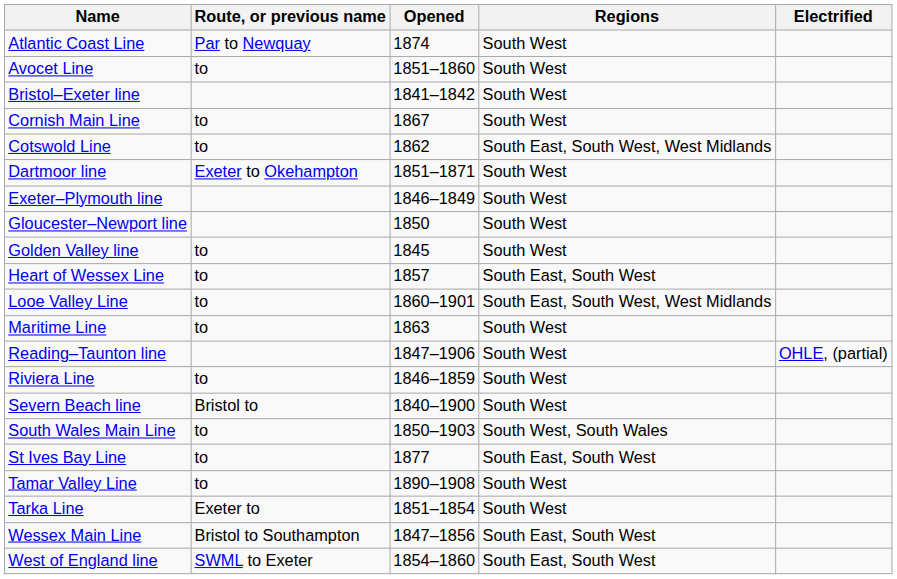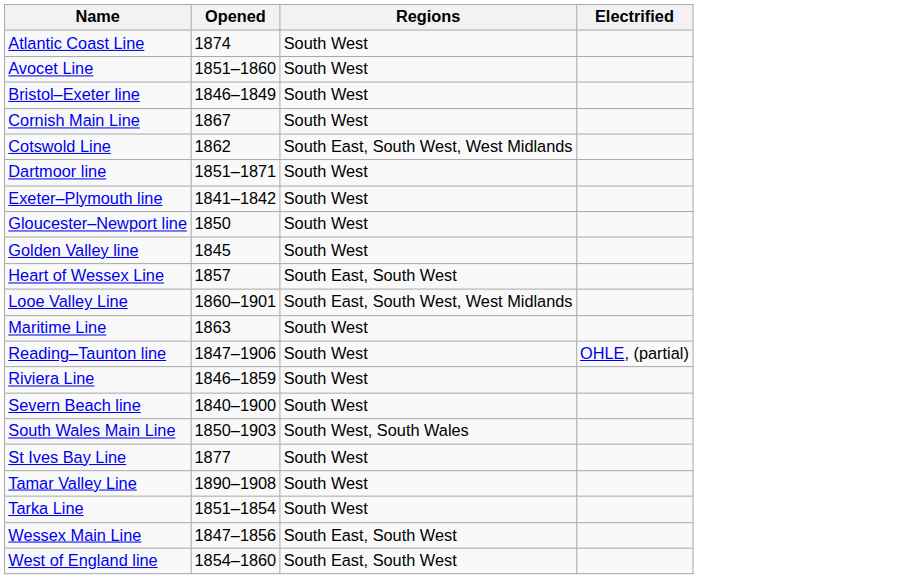 <table class="wikitable sortable">
 <tr>
 <th>Name</th>
-<th>Route, or previous name</th>
 <th>Opened</th>
 <th>Regions</th>
 <th>Electrified</th>
 </tr>
 <tr>
 <td><a href='#'>Atlantic Coast Line</a></td>
-<td><a href='#'>Par</a> to <a href='#'>Newquay</a></td>
 <td>1874</td>
 <td>South West</td>
 <td></td>
 </tr>
 <tr>
 <td><a href='#'>Avocet Line</a></td>
-<td> to </td>
 <td>1851–1860</td>
 <td>South West</td>
 <td></td>
 </tr>
 <tr>
 <td><a href='#'>Bristol–Exeter line</a></td>
-<td></td>
-<td>1841–1842</td>
+<td>1846–1849</td>
 <td>South West</td>
 <td></td>
 </tr>
 <tr>
 <td><a href='#'>Cornish Main Line</a></td>
-<td> to </td>
 <td>1867</td>
 <td>South West</td>
 <td></td>
 </tr>
 <tr>
 <td><a href='#'>Cotswold Line</a></td>
-<td> to </td>
 <td>1862</td>
 <td>South East, South West, West Midlands</td>
 <td></td>
 </tr>
 <tr>
 <td><a href='#'>Dartmoor line</a></td>
-<td><a href='#'>Exeter</a> to <a href='#'>Okehampton</a></td>
 <td>1851–1871</td>
 <td>South West</td>
 <td></td>
 </tr>
 <tr>
 <td><a href='#'>Exeter–Plymouth line</a></td>
-<td></td>
-<td>1846–1849</td>
+<td>1841–1842</td>
 <td>South West</td>
 <td></td>
 </tr>
 <tr>
 <td><a href='#'>Gloucester–Newport line</a></td>
-<td></td>
 <td>1850</td>
 <td>South West</td>
 <td></td>
 </tr>
 <tr>
 <td><a href='#'>Golden Valley line</a></td>
-<td> to </td>
 <td>1845</td>
 <td>South West</td>
 <td></td>
 </tr>
 <tr>
 <td><a href='#'>Heart of Wessex Line</a></td>
-<td> to </td>
 <td>1857</td>
 <td>South East, South West</td>
 <td></td>
 </tr>
 <tr>
 <td><a href='#'>Looe Valley Line</a></td>
-<td> to </td>
 <td>1860–1901</td>
 <td>South East, South West, West Midlands</td>
 <td></td>
 </tr>
 <tr>
 <td><a href='#'>Maritime Line</a></td>
-<td> to </td>
 <td>1863</td>
 <td>South West</td>
 <td></td>
 </tr>
 <tr>
 <td><a href='#'>Reading–Taunton line</a></td>
-<td></td>
 <td>1847–1906</td>
 <td>South West</td>
 <td><a href='#'>OHLE</a>,  (partial)</td>
 </tr>
 <tr>
 <td><a href='#'>Riviera Line</a></td>
-<td> to </td>
 <td>1846–1859</td>
 <td>South West</td>
 <td></td>
 </tr>
 <tr>
 <td><a href='#'>Severn Beach line</a></td>
-<td>Bristol to </td>
 <td>1840–1900</td>
 <td>South West</td>
 <td></td>
 </tr>
 <tr>
 <td><a href='#'>South Wales Main Line</a></td>
-<td> to </td>
 <td>1850–1903</td>
 <td>South West, South Wales</td>
 <td></td>
 </tr>
 <tr>
 <td><a href='#'>St Ives Bay Line</a></td>
-<td> to </td>
 <td>1877</td>
-<td>South East, South West</td>
+<td>South West</td>
 <td></td>
 </tr>
 <tr>
 <td><a href='#'>Tamar Valley Line</a></td>
-<td> to </td>
 <td>1890–1908</td>
 <td>South West</td>
 <td></td>
 </tr>
 <tr>
 <td><a href='#'>Tarka Line</a></td>
-<td>Exeter to </td>
 <td>1851–1854</td>
 <td>South West</td>
 <td></td>
 </tr>
 <tr>
 <td><a href='#'>Wessex Main Line</a></td>
-<td>Bristol to Southampton</td>
 <td>1847–1856</td>
 <td>South East, South West</td>
 <td></td>
 </tr>
 <tr>
 <td><a href='#'>West of England line</a></td>
-<td><a href='#'>SWML</a> to Exeter</td>
 <td>1854–1860</td>
 <td>South East, South West</td>
 <td></td>
 </tr>
 </table>
